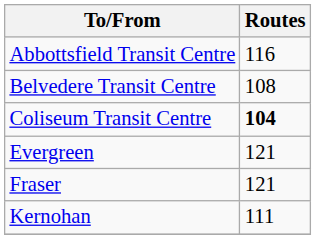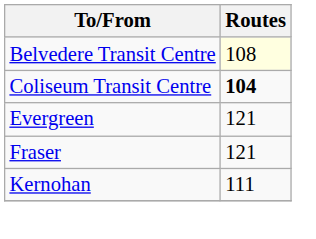 <table class="wikitable mw-collapsible mw-collapsed" style="font-size: 100%" width=align=>
 <tr>
 <th>To/From</th>
 <th>Routes</th>
 </tr>
 <tr>
-<td><a href='#'>Abbottsfield Transit Centre</a></td>
-<td>116</td>
-</tr>
-<tr>
 <td><a href='#'>Belvedere Transit Centre</a></td>
-<td>108</td>
+<td style="background: lightyellow;">108</td>
 </tr>
 <tr>
 <td><a href='#'>Coliseum Transit Centre</a></td>
 <td><strong>104</strong></td>
 </tr>
 <tr>
 <td><a href='#'>Evergreen</a></td>
 <td>121</td>
 </tr>
 <tr>
 <td><a href='#'>Fraser</a></td>
 <td>121</td>
 </tr>
 <tr>
 <td><a href='#'>Kernohan</a></td>
 <td>111</td>
 </tr>
 <tr>
 </tr>
 </table>
